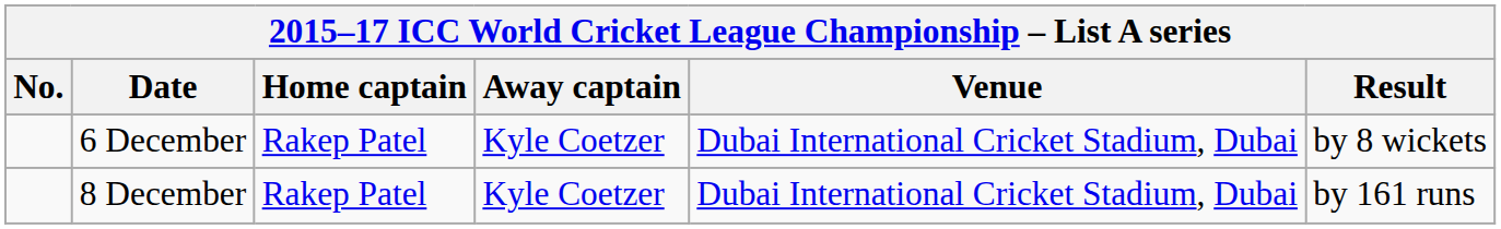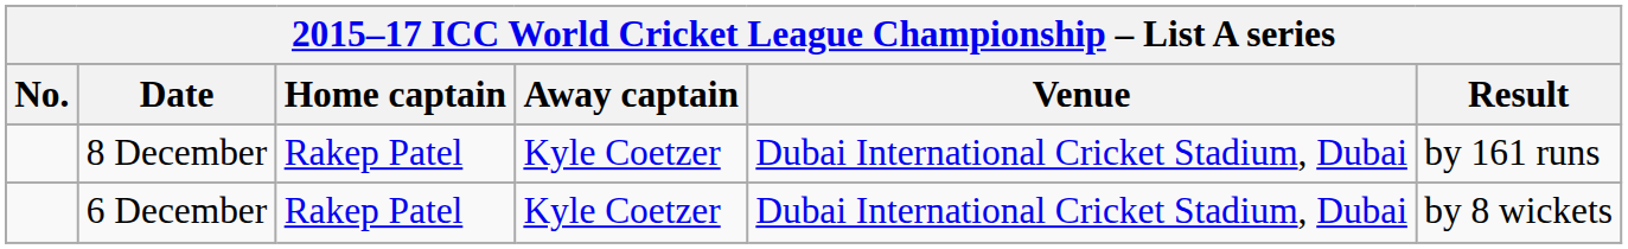 <table class="wikitable">
 <tr>
 <th colspan="6"><a href='#'>2015–17 ICC World Cricket League Championship</a> – List A series</th>
 </tr>
 <tr>
 <th>No.</th>
 <th>Date</th>
 <th>Home captain</th>
 <th>Away captain</th>
 <th>Venue</th>
 <th>Result</th>
 </tr>
 <tr>
 <td></td>
+<td>8 December</td>
+<td><a href='#'>Rakep Patel</a></td>
+<td><a href='#'>Kyle Coetzer</a></td>
+<td><a href='#'>Dubai International Cricket Stadium</a>, <a href='#'>Dubai</a></td>
+<td> by 161 runs</td>
+</tr>
+<tr>
+<td></td>
 <td>6 December</td>
 <td><a href='#'>Rakep Patel</a></td>
 <td><a href='#'>Kyle Coetzer</a></td>
 <td><a href='#'>Dubai International Cricket Stadium</a>, <a href='#'>Dubai</a></td>
 <td> by 8 wickets</td>
 </tr>
-<tr>
-<td></td>
-<td>8 December</td>
-<td><a href='#'>Rakep Patel</a></td>
-<td><a href='#'>Kyle Coetzer</a></td>
-<td><a href='#'>Dubai International Cricket Stadium</a>, <a href='#'>Dubai</a></td>
-<td> by 161 runs</td>
-</tr>
 </table>
